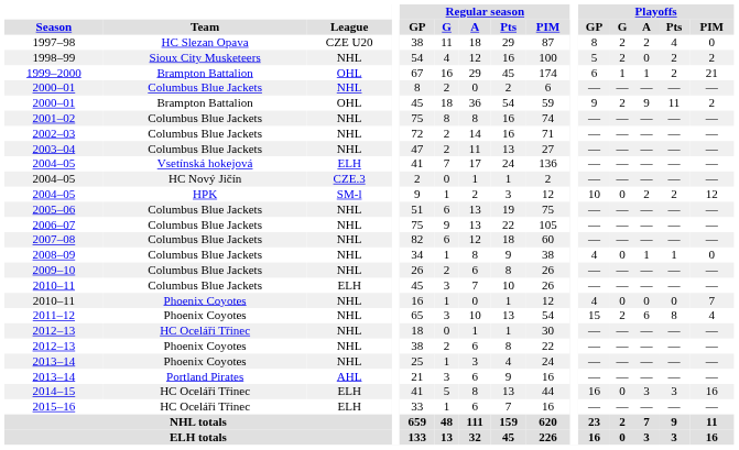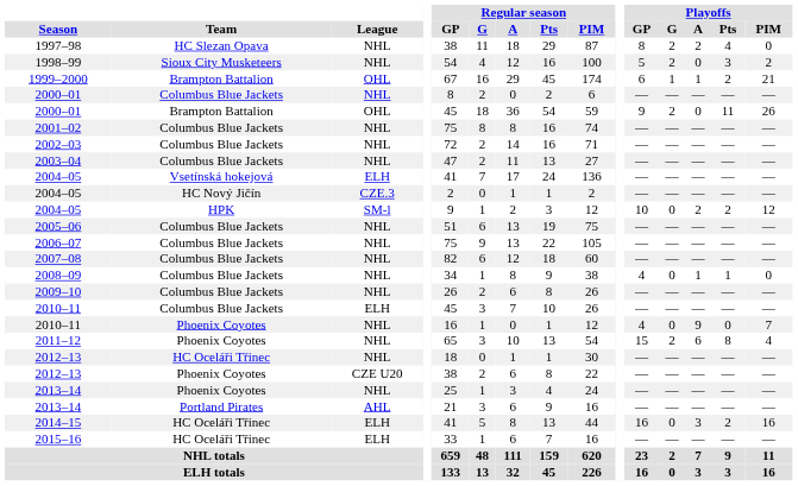 <table border="0" cellpadding="1" cellspacing="0" ID="Table3" style="text-align:center; width:60em">
 <tr bgcolor="#e0e0e0">
 <th colspan="3" bgcolor="#ffffff"> </th>
 <th rowspan="99" bgcolor="#ffffff"> </th>
 <th colspan="5"><a href='#'>Regular season</a></th>
 <th rowspan="99" bgcolor="#ffffff"> </th>
 <th colspan="5"><a href='#'>Playoffs</a></th>
 </tr>
 <tr bgcolor="#e0e0e0">
 <th><a href='#'>Season</a></th>
 <th>Team</th>
 <th>League</th>
 <th>GP</th>
 <th><a href='#'>G</a></th>
 <th><a href='#'>A</a></th>
 <th><a href='#'>Pts</a></th>
 <th><a href='#'>PIM</a></th>
 <th>GP</th>
 <th>G</th>
 <th>A</th>
 <th>Pts</th>
 <th>PIM</th>
 </tr>
 <tr>
 <td>1997–98</td>
 <td><a href='#'>HC Slezan Opava</a></td>
-<td>CZE U20</td>
+<td>NHL</td>
 <td>38</td>
 <td>11</td>
 <td>18</td>
 <td>29</td>
 <td>87</td>
 <td>8</td>
 <td>2</td>
 <td>2</td>
 <td>4</td>
 <td>0</td>
 </tr>
 <tr bgcolor="#f0f0f0">
 <td>1998–99</td>
 <td><a href='#'>Sioux City Musketeers</a></td>
 <td>NHL</td>
 <td>54</td>
 <td>4</td>
 <td>12</td>
 <td>16</td>
 <td>100</td>
 <td>5</td>
 <td>2</td>
 <td>0</td>
-<td>2</td>
+<td>3</td>
 <td>2</td>
 </tr>
 <tr>
 <td><a href='#'>1999–2000</a></td>
 <td><a href='#'>Brampton Battalion</a></td>
 <td><a href='#'>OHL</a></td>
 <td>67</td>
 <td>16</td>
 <td>29</td>
 <td>45</td>
 <td>174</td>
 <td>6</td>
 <td>1</td>
 <td>1</td>
 <td>2</td>
 <td>21</td>
 </tr>
 <tr bgcolor="#f0f0f0">
 <td><a href='#'>2000–01</a></td>
 <td><a href='#'>Columbus Blue Jackets</a></td>
 <td><a href='#'>NHL</a></td>
 <td>8</td>
 <td>2</td>
 <td>0</td>
 <td>2</td>
 <td>6</td>
 <td>—</td>
 <td>—</td>
 <td>—</td>
 <td>—</td>
 <td>—</td>
 </tr>
 <tr>
 <td><a href='#'>2000–01</a></td>
 <td>Brampton Battalion</td>
 <td>OHL</td>
 <td>45</td>
 <td>18</td>
 <td>36</td>
 <td>54</td>
 <td>59</td>
 <td>9</td>
 <td>2</td>
-<td>9</td>
+<td>0</td>
 <td>11</td>
-<td>2</td>
+<td>26</td>
 </tr>
 <tr bgcolor="#f0f0f0">
 <td><a href='#'>2001–02</a></td>
 <td>Columbus Blue Jackets</td>
 <td>NHL</td>
 <td>75</td>
 <td>8</td>
 <td>8</td>
 <td>16</td>
 <td>74</td>
 <td>—</td>
 <td>—</td>
 <td>—</td>
 <td>—</td>
 <td>—</td>
 </tr>
 <tr>
 <td><a href='#'>2002–03</a></td>
 <td>Columbus Blue Jackets</td>
 <td>NHL</td>
 <td>72</td>
 <td>2</td>
 <td>14</td>
 <td>16</td>
 <td>71</td>
 <td>—</td>
 <td>—</td>
 <td>—</td>
 <td>—</td>
 <td>—</td>
 </tr>
 <tr bgcolor="#f0f0f0">
 <td><a href='#'>2003–04</a></td>
 <td>Columbus Blue Jackets</td>
 <td>NHL</td>
 <td>47</td>
 <td>2</td>
 <td>11</td>
 <td>13</td>
 <td>27</td>
 <td>—</td>
 <td>—</td>
 <td>—</td>
 <td>—</td>
 <td>—</td>
 </tr>
 <tr>
 <td><a href='#'>2004–05</a></td>
 <td><a href='#'>Vsetínská hokejová</a></td>
 <td><a href='#'>ELH</a></td>
 <td>41</td>
 <td>7</td>
 <td>17</td>
 <td>24</td>
 <td>136</td>
 <td>—</td>
 <td>—</td>
 <td>—</td>
 <td>—</td>
 <td>—</td>
 </tr>
 <tr bgcolor="#f0f0f0">
 <td>2004–05</td>
 <td>HC Nový Jičín</td>
 <td><a href='#'>CZE.3</a></td>
 <td>2</td>
 <td>0</td>
 <td>1</td>
 <td>1</td>
 <td>2</td>
 <td>—</td>
 <td>—</td>
 <td>—</td>
 <td>—</td>
 <td>—</td>
 </tr>
 <tr>
 <td><a href='#'>2004–05</a></td>
 <td><a href='#'>HPK</a></td>
 <td><a href='#'>SM-l</a></td>
 <td>9</td>
 <td>1</td>
 <td>2</td>
 <td>3</td>
 <td>12</td>
 <td>10</td>
 <td>0</td>
 <td>2</td>
 <td>2</td>
 <td>12</td>
 </tr>
 <tr bgcolor="#f0f0f0">
 <td><a href='#'>2005–06</a></td>
 <td>Columbus Blue Jackets</td>
 <td>NHL</td>
 <td>51</td>
 <td>6</td>
 <td>13</td>
 <td>19</td>
 <td>75</td>
 <td>—</td>
 <td>—</td>
 <td>—</td>
 <td>—</td>
 <td>—</td>
 </tr>
 <tr>
 <td><a href='#'>2006–07</a></td>
 <td>Columbus Blue Jackets</td>
 <td>NHL</td>
 <td>75</td>
 <td>9</td>
 <td>13</td>
 <td>22</td>
 <td>105</td>
 <td>—</td>
 <td>—</td>
 <td>—</td>
 <td>—</td>
 <td>—</td>
 </tr>
 <tr bgcolor="#f0f0f0">
 <td><a href='#'>2007–08</a></td>
 <td>Columbus Blue Jackets</td>
 <td>NHL</td>
 <td>82</td>
 <td>6</td>
 <td>12</td>
 <td>18</td>
 <td>60</td>
 <td>—</td>
 <td>—</td>
 <td>—</td>
 <td>—</td>
 <td>—</td>
 </tr>
 <tr>
 <td><a href='#'>2008–09</a></td>
 <td>Columbus Blue Jackets</td>
 <td>NHL</td>
 <td>34</td>
 <td>1</td>
 <td>8</td>
 <td>9</td>
 <td>38</td>
 <td>4</td>
 <td>0</td>
 <td>1</td>
 <td>1</td>
 <td>0</td>
 </tr>
 <tr bgcolor="#f0f0f0">
 <td><a href='#'>2009–10</a></td>
 <td>Columbus Blue Jackets</td>
 <td>NHL</td>
 <td>26</td>
 <td>2</td>
 <td>6</td>
 <td>8</td>
 <td>26</td>
 <td>—</td>
 <td>—</td>
 <td>—</td>
 <td>—</td>
 <td>—</td>
 </tr>
 <tr>
 <td><a href='#'>2010–11</a></td>
 <td>Columbus Blue Jackets</td>
 <td>ELH</td>
 <td>45</td>
 <td>3</td>
 <td>7</td>
 <td>10</td>
 <td>26</td>
 <td>—</td>
 <td>—</td>
 <td>—</td>
 <td>—</td>
 <td>—</td>
 </tr>
 <tr bgcolor="#f0f0f0">
 <td>2010–11</td>
 <td><a href='#'>Phoenix Coyotes</a></td>
 <td>NHL</td>
 <td>16</td>
 <td>1</td>
 <td>0</td>
 <td>1</td>
 <td>12</td>
 <td>4</td>
 <td>0</td>
-<td>0</td>
+<td>9</td>
 <td>0</td>
 <td>7</td>
 </tr>
 <tr>
 <td><a href='#'>2011–12</a></td>
 <td>Phoenix Coyotes</td>
 <td>NHL</td>
 <td>65</td>
 <td>3</td>
 <td>10</td>
 <td>13</td>
 <td>54</td>
 <td>15</td>
 <td>2</td>
 <td>6</td>
 <td>8</td>
 <td>4</td>
 </tr>
 <tr bgcolor="#f0f0f0">
 <td><a href='#'>2012–13</a></td>
 <td><a href='#'>HC Oceláři Třinec</a></td>
 <td>NHL</td>
 <td>18</td>
 <td>0</td>
 <td>1</td>
 <td>1</td>
 <td>30</td>
 <td>—</td>
 <td>—</td>
 <td>—</td>
 <td>—</td>
 <td>—</td>
 </tr>
 <tr>
 <td><a href='#'>2012–13</a></td>
 <td>Phoenix Coyotes</td>
-<td>NHL</td>
+<td>CZE U20</td>
 <td>38</td>
 <td>2</td>
 <td>6</td>
 <td>8</td>
 <td>22</td>
 <td>—</td>
 <td>—</td>
 <td>—</td>
 <td>—</td>
 <td>—</td>
 </tr>
 <tr bgcolor="#f0f0f0">
 <td><a href='#'>2013–14</a></td>
 <td>Phoenix Coyotes</td>
 <td>NHL</td>
 <td>25</td>
 <td>1</td>
 <td>3</td>
 <td>4</td>
 <td>24</td>
 <td>—</td>
 <td>—</td>
 <td>—</td>
 <td>—</td>
 <td>—</td>
 </tr>
 <tr>
 <td><a href='#'>2013–14</a></td>
 <td><a href='#'>Portland Pirates</a></td>
 <td><a href='#'>AHL</a></td>
 <td>21</td>
 <td>3</td>
 <td>6</td>
 <td>9</td>
 <td>16</td>
 <td>—</td>
 <td>—</td>
 <td>—</td>
 <td>—</td>
 <td>—</td>
 </tr>
 <tr bgcolor="#f0f0f0">
 <td><a href='#'>2014–15</a></td>
 <td>HC Oceláři Třinec</td>
 <td>ELH</td>
 <td>41</td>
 <td>5</td>
 <td>8</td>
 <td>13</td>
 <td>44</td>
 <td>16</td>
 <td>0</td>
 <td>3</td>
-<td>3</td>
+<td>2</td>
 <td>16</td>
 </tr>
 <tr>
 <td><a href='#'>2015–16</a></td>
 <td>HC Oceláři Třinec</td>
 <td>ELH</td>
 <td>33</td>
 <td>1</td>
 <td>6</td>
 <td>7</td>
 <td>16</td>
 <td>—</td>
 <td>—</td>
 <td>—</td>
 <td>—</td>
 <td>—</td>
 </tr>
 <tr bgcolor="#e0e0e0">
 <th colspan="3">NHL totals</th>
 <th>659</th>
 <th>48</th>
 <th>111</th>
 <th>159</th>
 <th>620</th>
 <th>23</th>
 <th>2</th>
 <th>7</th>
 <th>9</th>
 <th>11</th>
 </tr>
 <tr bgcolor="#e0e0e0">
 <th colspan="3">ELH totals</th>
 <th>133</th>
 <th>13</th>
 <th>32</th>
 <th>45</th>
 <th>226</th>
 <th>16</th>
 <th>0</th>
 <th>3</th>
 <th>3</th>
 <th>16</th>
 </tr>
 </table>
